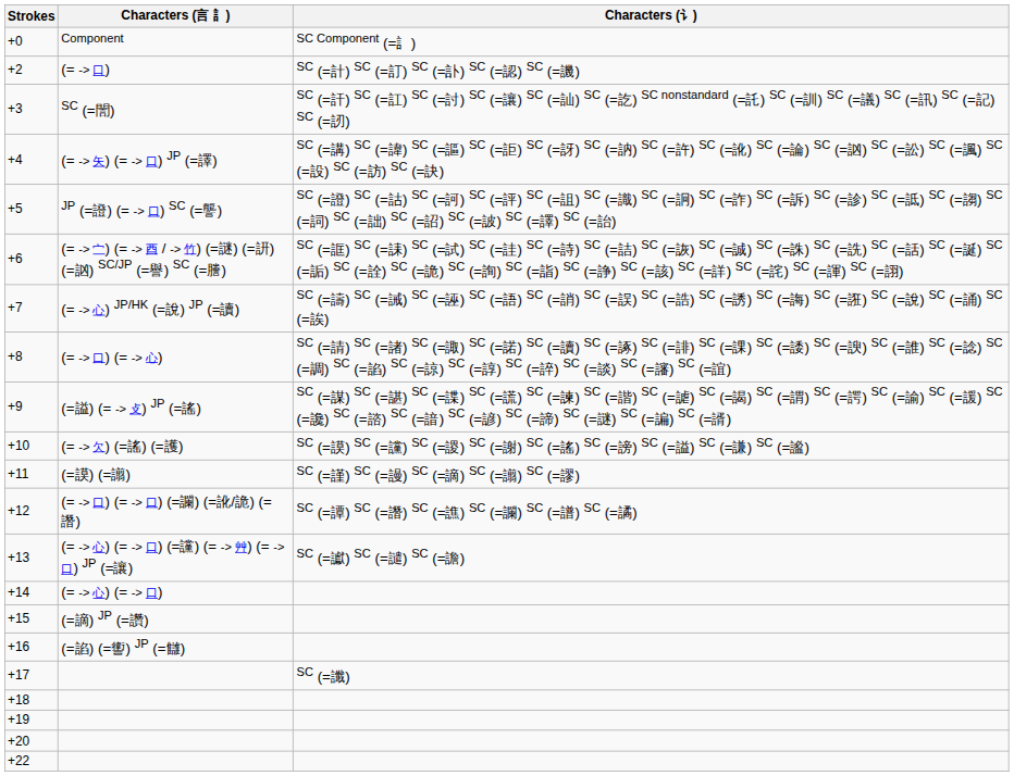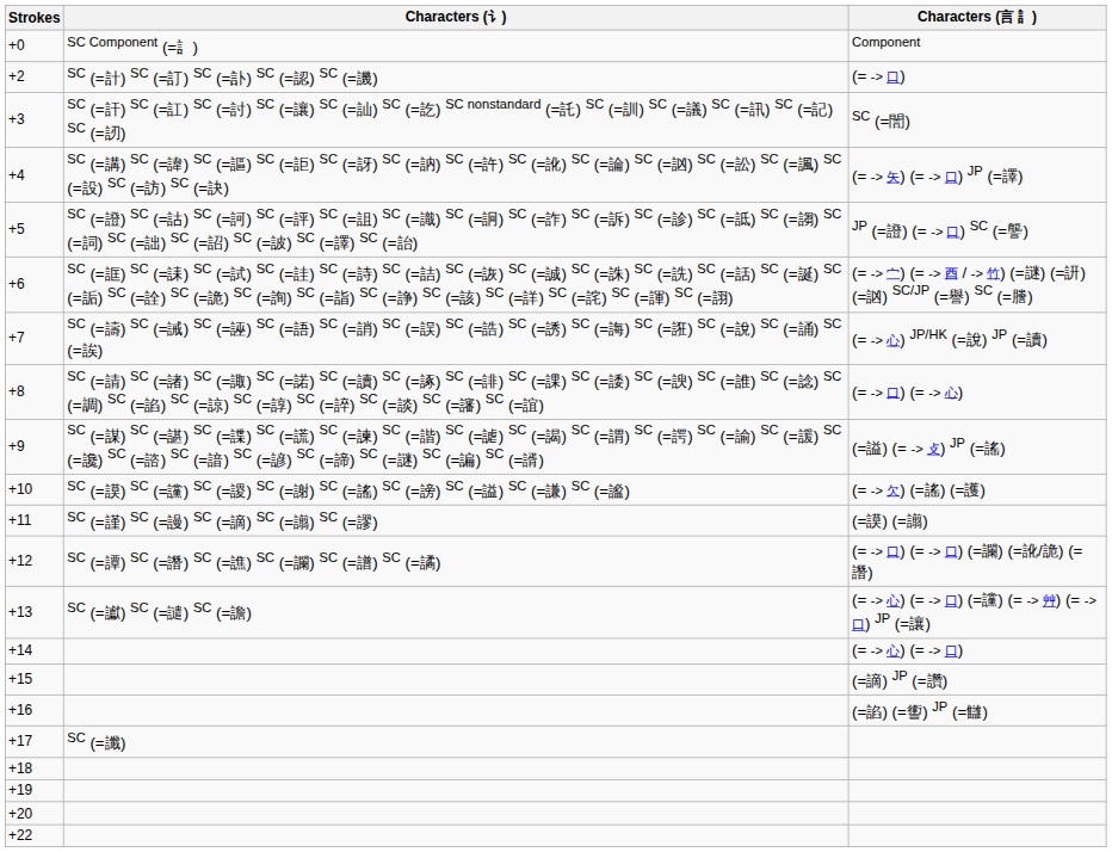 <table class="wikitable">
 <tr>
 <th>Strokes</th>
+<th>Characters (讠)</th>
 <th>Characters (言 訁)</th>
-<th>Characters (讠)</th>
 </tr>
 <tr>
 <td>+0</td>
+<td style="font-size: large;" lang="zh-Hans"><sup>SC Component</sup> (=訁)</td>
 <td style="font-size: large;" lang="zh-Hant"> <sup>Component</sup></td>
-<td style="font-size: large;" lang="zh-Hans"><sup>SC Component</sup> (=訁)</td>
 </tr>
 <tr>
 <td>+2</td>
+<td style="font-size: large;" lang="zh-Hans"><sup>SC</sup> (=計) <sup>SC</sup> (=訂) <sup>SC</sup> (=訃) <sup>SC</sup> (=認) <sup>SC</sup> (=譏)</td>
 <td style="font-size: large;" lang="zh-Hant">     (= <small>-> <a href='#'>口</a></small>)  </td>
-<td style="font-size: large;" lang="zh-Hans"><sup>SC</sup> (=計) <sup>SC</sup> (=訂) <sup>SC</sup> (=訃) <sup>SC</sup> (=認) <sup>SC</sup> (=譏)</td>
 </tr>
 <tr>
 <td>+3</td>
+<td style="font-size: large;" lang="zh-Hans"><sup>SC</sup> (=訐) <sup>SC</sup> (=訌) <sup>SC</sup> (=討) <sup>SC</sup> (=讓) <sup>SC</sup> (=訕) <sup>SC</sup> (=訖) <sup>SC nonstandard</sup> (=託) <sup>SC</sup> (=訓) <sup>SC</sup> (=議) <sup>SC</sup> (=訊) <sup>SC</sup> (=記) <sup>SC</sup> (=訒)</td>
 <td style="font-size: large;" lang="zh-Hant">                 <sup>SC</sup> (=誾)</td>
-<td style="font-size: large;" lang="zh-Hans"><sup>SC</sup> (=訐) <sup>SC</sup> (=訌) <sup>SC</sup> (=討) <sup>SC</sup> (=讓) <sup>SC</sup> (=訕) <sup>SC</sup> (=訖) <sup>SC nonstandard</sup> (=託) <sup>SC</sup> (=訓) <sup>SC</sup> (=議) <sup>SC</sup> (=訊) <sup>SC</sup> (=記) <sup>SC</sup> (=訒)</td>
 </tr>
 <tr>
 <td>+4</td>
+<td style="font-size: large;" lang="zh-Hans"><sup>SC</sup> (=講) <sup>SC</sup> (=諱) <sup>SC</sup> (=謳) <sup>SC</sup> (=詎) <sup>SC</sup> (=訝) <sup>SC</sup> (=訥) <sup>SC</sup> (=許) <sup>SC</sup> (=訛) <sup>SC</sup> (=論) <sup>SC</sup> (=訩) <sup>SC</sup> (=訟) <sup>SC</sup> (=諷) <sup>SC</sup> (=設) <sup>SC</sup> (=訪) <sup>SC</sup> (=訣)</td>
 <td style="font-size: large;" lang="zh-Hant">      (= <small>-> <a href='#'>矢</a></small>)  (= <small>-> <a href='#'>口</a></small>)                  <sup>JP</sup> (=譯)</td>
-<td style="font-size: large;" lang="zh-Hans"><sup>SC</sup> (=講) <sup>SC</sup> (=諱) <sup>SC</sup> (=謳) <sup>SC</sup> (=詎) <sup>SC</sup> (=訝) <sup>SC</sup> (=訥) <sup>SC</sup> (=許) <sup>SC</sup> (=訛) <sup>SC</sup> (=論) <sup>SC</sup> (=訩) <sup>SC</sup> (=訟) <sup>SC</sup> (=諷) <sup>SC</sup> (=設) <sup>SC</sup> (=訪) <sup>SC</sup> (=訣)</td>
 </tr>
 <tr>
 <td>+5</td>
+<td style="font-size: large;" lang="zh-Hans"><sup>SC</sup> (=證) <sup>SC</sup> (=詁) <sup>SC</sup> (=訶) <sup>SC</sup> (=評) <sup>SC</sup> (=詛) <sup>SC</sup> (=識) <sup>SC</sup> (=詗) <sup>SC</sup> (=詐) <sup>SC</sup> (=訴) <sup>SC</sup> (=診) <sup>SC</sup> (=詆) <sup>SC</sup> (=謅) <sup>SC</sup> (=詞) <sup>SC</sup> (=詘) <sup>SC</sup> (=詔) <sup>SC</sup> (=詖) <sup>SC</sup> (=譯) <sup>SC</sup> (=詒)</td>
 <td style="font-size: large;" lang="zh-Hant">        <sup>JP</sup> (=證)                (= <small>-> <a href='#'>口</a></small>)                    <sup>SC</sup> (=讋) </td>
-<td style="font-size: large;" lang="zh-Hans"><sup>SC</sup> (=證) <sup>SC</sup> (=詁) <sup>SC</sup> (=訶) <sup>SC</sup> (=評) <sup>SC</sup> (=詛) <sup>SC</sup> (=識) <sup>SC</sup> (=詗) <sup>SC</sup> (=詐) <sup>SC</sup> (=訴) <sup>SC</sup> (=診) <sup>SC</sup> (=詆) <sup>SC</sup> (=謅) <sup>SC</sup> (=詞) <sup>SC</sup> (=詘) <sup>SC</sup> (=詔) <sup>SC</sup> (=詖) <sup>SC</sup> (=譯) <sup>SC</sup> (=詒)</td>
 </tr>
 <tr>
 <td>+6</td>
+<td style="font-size: large;" lang="zh-Hans"><sup>SC</sup> (=誆) <sup>SC</sup> (=誄) <sup>SC</sup> (=試) <sup>SC</sup> (=詿) <sup>SC</sup> (=詩) <sup>SC</sup> (=詰) <sup>SC</sup> (=詼) <sup>SC</sup> (=誠) <sup>SC</sup> (=誅) <sup>SC</sup> (=詵) <sup>SC</sup> (=話) <sup>SC</sup> (=誕) <sup>SC</sup> (=詬) <sup>SC</sup> (=詮) <sup>SC</sup> (=詭) <sup>SC</sup> (=詢) <sup>SC</sup> (=詣) <sup>SC</sup> (=諍) <sup>SC</sup> (=該) <sup>SC</sup> (=詳) <sup>SC</sup> (=詫) <sup>SC</sup> (=諢) <sup>SC</sup> (=詡)</td>
 <td style="font-size: large;" lang="zh-Hant">       (= <small>-> <a href='#'>宀</a></small>)                (= <small>-> <a href='#'>酉</a></small> /  <small>-> <a href='#'>竹</a></small>)   (=謎)      (=訮)  (=訩)           <sup>SC/JP</sup> (=譽) <sup>SC</sup> (=謄) </td>
-<td style="font-size: large;" lang="zh-Hans"><sup>SC</sup> (=誆) <sup>SC</sup> (=誄) <sup>SC</sup> (=試) <sup>SC</sup> (=詿) <sup>SC</sup> (=詩) <sup>SC</sup> (=詰) <sup>SC</sup> (=詼) <sup>SC</sup> (=誠) <sup>SC</sup> (=誅) <sup>SC</sup> (=詵) <sup>SC</sup> (=話) <sup>SC</sup> (=誕) <sup>SC</sup> (=詬) <sup>SC</sup> (=詮) <sup>SC</sup> (=詭) <sup>SC</sup> (=詢) <sup>SC</sup> (=詣) <sup>SC</sup> (=諍) <sup>SC</sup> (=該) <sup>SC</sup> (=詳) <sup>SC</sup> (=詫) <sup>SC</sup> (=諢) <sup>SC</sup> (=詡)</td>
 </tr>
 <tr>
 <td>+7</td>
+<td style="font-size: large;" lang="zh-Hans"><sup>SC</sup> (=譸) <sup>SC</sup> (=誡) <sup>SC</sup> (=誣) <sup>SC</sup> (=語) <sup>SC</sup> (=誚) <sup>SC</sup> (=誤) <sup>SC</sup> (=誥) <sup>SC</sup> (=誘) <sup>SC</sup> (=誨) <sup>SC</sup> (=誑) <sup>SC</sup> (=說) <sup>SC</sup> (=誦) <sup>SC</sup> (=誒)</td>
 <td style="font-size: large;" lang="zh-Hant">            (= <small>-> <a href='#'>心</a></small>)                     <sup>JP/HK</sup> (=說) <sup>JP</sup> (=讀) </td>
-<td style="font-size: large;" lang="zh-Hans"><sup>SC</sup> (=譸) <sup>SC</sup> (=誡) <sup>SC</sup> (=誣) <sup>SC</sup> (=語) <sup>SC</sup> (=誚) <sup>SC</sup> (=誤) <sup>SC</sup> (=誥) <sup>SC</sup> (=誘) <sup>SC</sup> (=誨) <sup>SC</sup> (=誑) <sup>SC</sup> (=說) <sup>SC</sup> (=誦) <sup>SC</sup> (=誒)</td>
 </tr>
 <tr>
 <td>+8</td>
+<td style="font-size: large;" lang="zh-Hans"><sup>SC</sup> (=請) <sup>SC</sup> (=諸) <sup>SC</sup> (=諏) <sup>SC</sup> (=諾) <sup>SC</sup> (=讀) <sup>SC</sup> (=諑) <sup>SC</sup> (=誹) <sup>SC</sup> (=課) <sup>SC</sup> (=諉) <sup>SC</sup> (=諛) <sup>SC</sup> (=誰) <sup>SC</sup> (=諗) <sup>SC</sup> (=調) <sup>SC</sup> (=諂) <sup>SC</sup> (=諒) <sup>SC</sup> (=諄) <sup>SC</sup> (=誶) <sup>SC</sup> (=談) <sup>SC</sup> (=讅) <sup>SC</sup> (=誼)</td>
 <td style="font-size: large;" lang="zh-Hant">                   (= <small>-> <a href='#'>口</a></small>)                (= <small>-> <a href='#'>心</a></small>)           </td>
-<td style="font-size: large;" lang="zh-Hans"><sup>SC</sup> (=請) <sup>SC</sup> (=諸) <sup>SC</sup> (=諏) <sup>SC</sup> (=諾) <sup>SC</sup> (=讀) <sup>SC</sup> (=諑) <sup>SC</sup> (=誹) <sup>SC</sup> (=課) <sup>SC</sup> (=諉) <sup>SC</sup> (=諛) <sup>SC</sup> (=誰) <sup>SC</sup> (=諗) <sup>SC</sup> (=調) <sup>SC</sup> (=諂) <sup>SC</sup> (=諒) <sup>SC</sup> (=諄) <sup>SC</sup> (=誶) <sup>SC</sup> (=談) <sup>SC</sup> (=讅) <sup>SC</sup> (=誼)</td>
 </tr>
 <tr>
 <td>+9</td>
+<td style="font-size: large;" lang="zh-Hans"><sup>SC</sup> (=謀) <sup>SC</sup> (=諶) <sup>SC</sup> (=諜) <sup>SC</sup> (=謊) <sup>SC</sup> (=諫) <sup>SC</sup> (=諧) <sup>SC</sup> (=謔) <sup>SC</sup> (=謁) <sup>SC</sup> (=謂) <sup>SC</sup> (=諤) <sup>SC</sup> (=諭) <sup>SC</sup> (=諼) <sup>SC</sup> (=讒) <sup>SC</sup> (=諮) <sup>SC</sup> (=諳) <sup>SC</sup> (=諺) <sup>SC</sup> (=諦) <sup>SC</sup> (=謎) <sup>SC</sup> (=諞) <sup>SC</sup> (=諝)</td>
 <td style="font-size: large;" lang="zh-Hant">       (=謚)           (= <small>-> <a href='#'>攴</a></small>)                        <sup>JP</sup> (=謠)</td>
-<td style="font-size: large;" lang="zh-Hans"><sup>SC</sup> (=謀) <sup>SC</sup> (=諶) <sup>SC</sup> (=諜) <sup>SC</sup> (=謊) <sup>SC</sup> (=諫) <sup>SC</sup> (=諧) <sup>SC</sup> (=謔) <sup>SC</sup> (=謁) <sup>SC</sup> (=謂) <sup>SC</sup> (=諤) <sup>SC</sup> (=諭) <sup>SC</sup> (=諼) <sup>SC</sup> (=讒) <sup>SC</sup> (=諮) <sup>SC</sup> (=諳) <sup>SC</sup> (=諺) <sup>SC</sup> (=諦) <sup>SC</sup> (=謎) <sup>SC</sup> (=諞) <sup>SC</sup> (=諝)</td>
 </tr>
 <tr>
 <td>+10</td>
+<td style="font-size: large;" lang="zh-Hans"><sup>SC</sup> (=謨) <sup>SC</sup> (=讜) <sup>SC</sup> (=謖) <sup>SC</sup> (=謝) <sup>SC</sup> (=謠) <sup>SC</sup> (=謗) <sup>SC</sup> (=謚) <sup>SC</sup> (=謙) <sup>SC</sup> (=謐)</td>
 <td style="font-size: large;" lang="zh-Hant">         (= <small>-> <a href='#'>欠</a></small>)                      (=謠)  (=護)</td>
-<td style="font-size: large;" lang="zh-Hans"><sup>SC</sup> (=謨) <sup>SC</sup> (=讜) <sup>SC</sup> (=謖) <sup>SC</sup> (=謝) <sup>SC</sup> (=謠) <sup>SC</sup> (=謗) <sup>SC</sup> (=謚) <sup>SC</sup> (=謙) <sup>SC</sup> (=謐)</td>
 </tr>
 <tr>
 <td>+11</td>
+<td style="font-size: large;" lang="zh-Hans"><sup>SC</sup> (=謹) <sup>SC</sup> (=謾) <sup>SC</sup> (=謫) <sup>SC</sup> (=譾) <sup>SC</sup> (=謬)</td>
 <td style="font-size: large;" lang="zh-Hant">       (=謨)     (=譾)                 </td>
-<td style="font-size: large;" lang="zh-Hans"><sup>SC</sup> (=謹) <sup>SC</sup> (=謾) <sup>SC</sup> (=謫) <sup>SC</sup> (=譾) <sup>SC</sup> (=謬)</td>
 </tr>
 <tr>
 <td>+12</td>
+<td style="font-size: large;" lang="zh-Hans"><sup>SC</sup> (=譚) <sup>SC</sup> (=譖) <sup>SC</sup> (=譙) <sup>SC</sup> (=讕) <sup>SC</sup> (=譜) <sup>SC</sup> (=譎)</td>
 <td style="font-size: large;" lang="zh-Hant"> (= <small>-> <a href='#'>口</a></small>)   (= <small>-> <a href='#'>口</a></small>)           (=讕)  (=訛/詭)               (=譖) </td>
-<td style="font-size: large;" lang="zh-Hans"><sup>SC</sup> (=譚) <sup>SC</sup> (=譖) <sup>SC</sup> (=譙) <sup>SC</sup> (=讕) <sup>SC</sup> (=譜) <sup>SC</sup> (=譎)</td>
 </tr>
 <tr>
 <td>+13</td>
+<td style="font-size: large;" lang="zh-Hans"><sup>SC</sup> (=讞) <sup>SC</sup> (=譴) <sup>SC</sup> (=譫)</td>
 <td style="font-size: large;" lang="zh-Hant"> (= <small>-> <a href='#'>心</a></small>)    (= <small>-> <a href='#'>口</a></small>)   (=讜)          (= <small>-> <a href='#'>艸</a></small>)        (= <small>-> <a href='#'>口</a></small>) <sup>JP</sup> (=讓)</td>
-<td style="font-size: large;" lang="zh-Hans"><sup>SC</sup> (=讞) <sup>SC</sup> (=譴) <sup>SC</sup> (=譫)</td>
 </tr>
 <tr>
 <td>+14</td>
+<td style="font-size: large;" lang="zh-Hans"></td>
 <td style="font-size: large;" lang="zh-Hant">   (= <small>-> <a href='#'>心</a></small>)       (= <small>-> <a href='#'>口</a></small>)  </td>
-<td style="font-size: large;" lang="zh-Hans"></td>
 </tr>
 <tr>
 <td>+15</td>
+<td style="font-size: large;" lang="zh-Hans"></td>
 <td style="font-size: large;" lang="zh-Hant">    (=謫)  <sup>JP</sup> (=讚)  </td>
-<td style="font-size: large;" lang="zh-Hans"></td>
 </tr>
 <tr>
 <td>+16</td>
+<td style="font-size: large;" lang="zh-Hans"></td>
 <td style="font-size: large;" lang="zh-Hant">  (=諂)         (=讆) <sup>JP</sup> (=讎)</td>
-<td style="font-size: large;" lang="zh-Hans"></td>
 </tr>
 <tr>
 <td>+17</td>
+<td style="font-size: large;" lang="zh-Hans"><sup>SC</sup> (=讖)</td>
 <td style="font-size: large;" lang="zh-Hant">     </td>
-<td style="font-size: large;" lang="zh-Hans"><sup>SC</sup> (=讖)</td>
 </tr>
 <tr>
 <td>+18</td>
+<td style="font-size: large;" lang="zh-Hans"></td>
 <td style="font-size: large;" lang="zh-Hant">  </td>
-<td style="font-size: large;" lang="zh-Hans"></td>
 </tr>
 <tr>
 <td>+19</td>
+<td style="font-size: large;" lang="zh-Hans"></td>
 <td style="font-size: large;" lang="zh-Hant"> </td>
-<td style="font-size: large;" lang="zh-Hans"></td>
 </tr>
 <tr>
 <td>+20</td>
+<td style="font-size: large;" lang="zh-Hans"></td>
 <td style="font-size: large;" lang="zh-Hant">  </td>
-<td style="font-size: large;" lang="zh-Hans"></td>
 </tr>
 <tr>
 <td>+22</td>
+<td style="font-size: large;" lang="zh-Hans"></td>
 <td style="font-size: large;" lang="zh-Hant"></td>
-<td style="font-size: large;" lang="zh-Hans"></td>
 </tr>
 </table>
